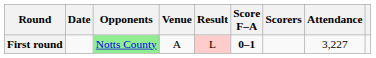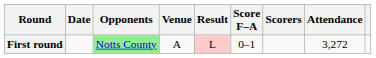 <table class="wikitable plainrowheaders" style="text-align:center">
 <tr>
 <th scope="col">Round</th>
 <th scope="col">Date</th>
 <th scope="col">Opponents</th>
 <th scope="col">Venue</th>
 <th scope="col">Result</th>
 <th scope="col">Score<br>F–A</th>
 <th scope="col">Scorers</th>
 <th scope="col">Attendance</th>
 <th scope="col"></th>
 </tr>
 <tr>
 <th scope=row>First round</th>
 <td align=left></td>
 <td align=left style="background: lightgreen;"><a href='#'>Notts County</a></td>
 <td>A</td>
 <td bgcolor="#FFCCCC">L</td>
-<td><strong>0–1 </strong></td>
+<td>0–1 </td>
 <td></td>
-<td>3,227</td>
+<td>3,272</td>
 <td></td>
 </tr>
 </table>
